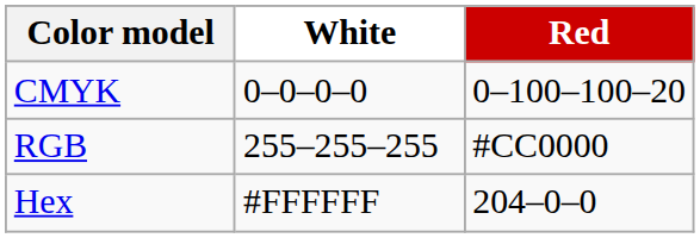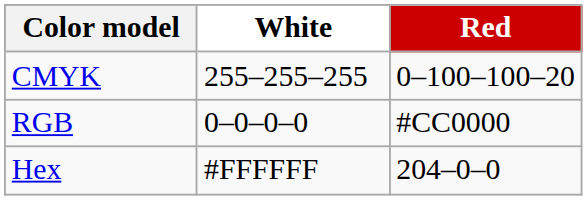 <table class="wikitable" style="white-space:nowrap; text-align:left">
 <tr style="background:#eee">
 <th style=width:6em>Color model</th>
 <th style="background:#FFFFFF; width:6em">White</th>
 <th style="background:#CC0000; color:white; width:6em">Red</th>
 </tr>
 <tr width=33%>
 <td><a href='#'>CMYK</a></td>
-<td>0–0–0–0</td>
+<td>255–255–255</td>
 <td>0–100–100–20</td>
 </tr>
 <tr>
 <td><a href='#'>RGB</a></td>
-<td>255–255–255</td>
+<td>0–0–0–0</td>
 <td>#CC0000</td>
 </tr>
 <tr>
 <td><a href='#'>Hex</a></td>
 <td>#FFFFFF</td>
 <td>204–0–0</td>
 </tr>
 </table>
